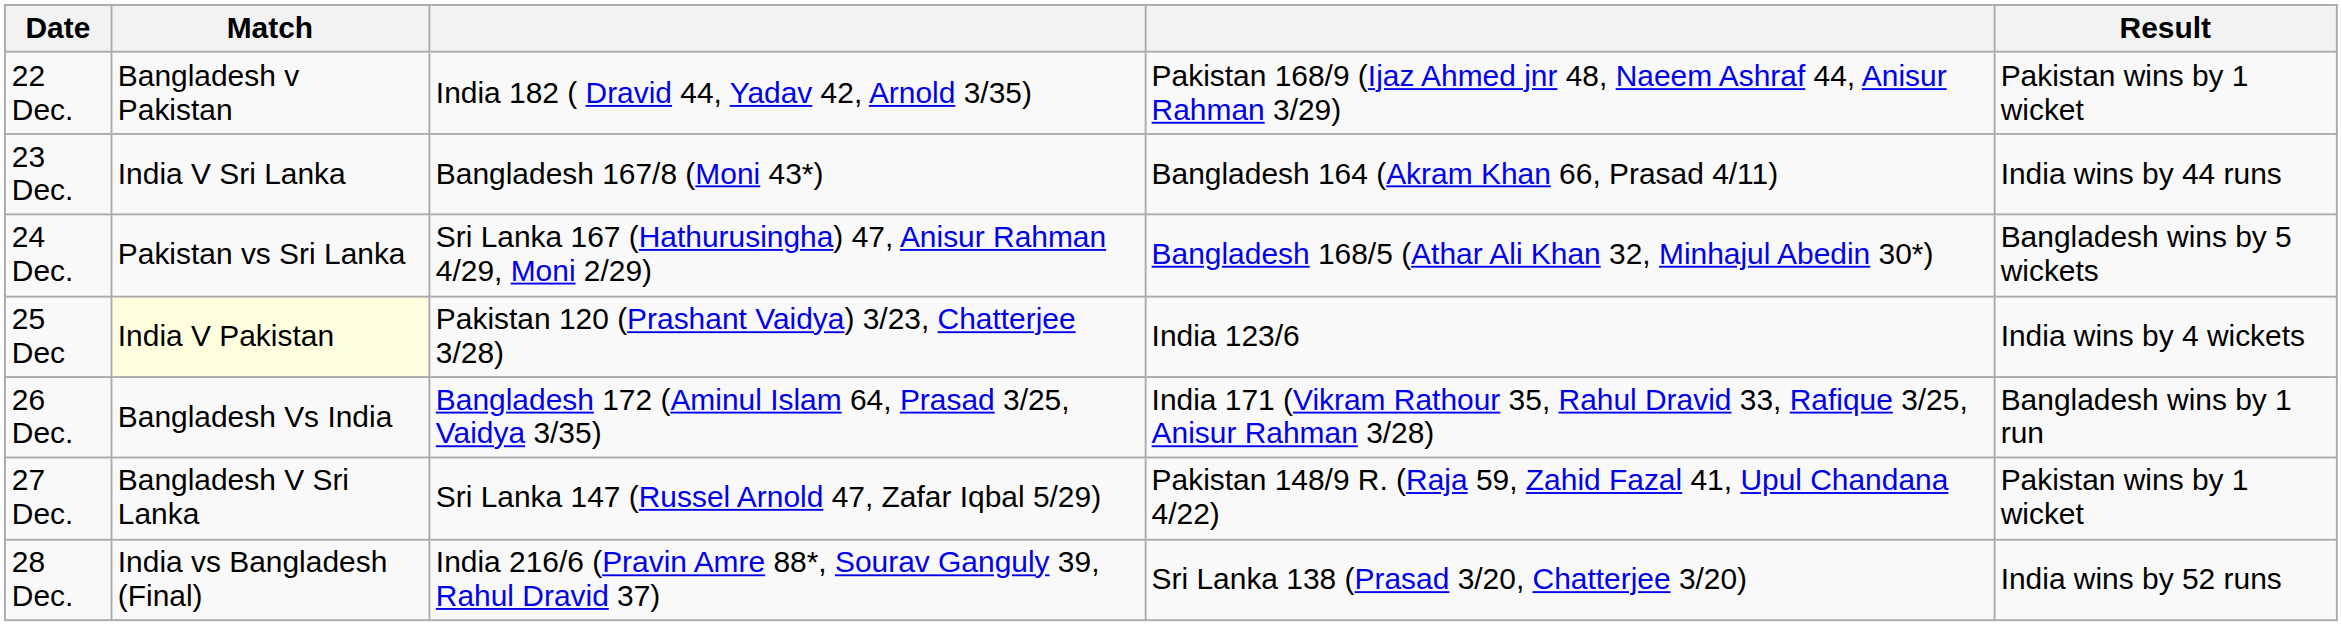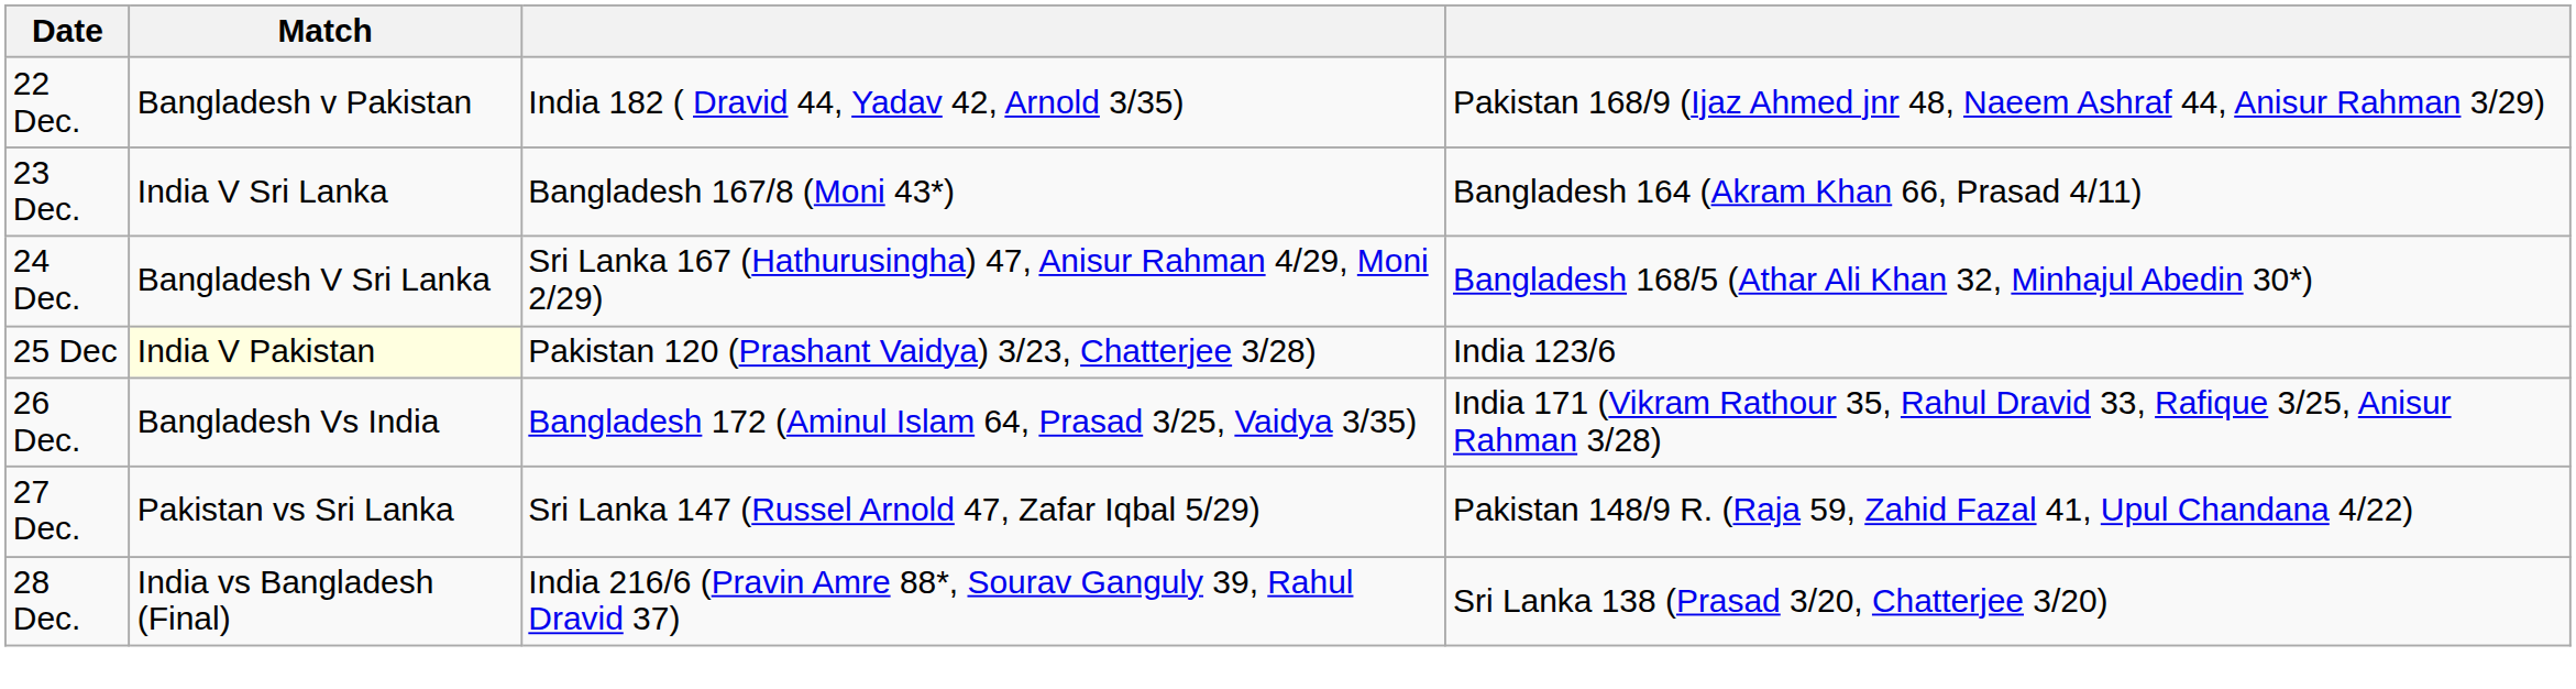 <table class="wikitable">
 <tr style="background:#efefef;">
 <th>Date</th>
 <th>Match</th>
 <th></th>
 <th></th>
-<th>Result</th>
 </tr>
 <tr>
 <td>22 Dec.</td>
 <td>Bangladesh v Pakistan</td>
 <td>India 182 ( <a href='#'>Dravid</a> 44, <a href='#'>Yadav</a> 42, <a href='#'>Arnold</a> 3/35)</td>
 <td>Pakistan 168/9 (<a href='#'>Ijaz Ahmed jnr</a> 48, <a href='#'>Naeem Ashraf</a> 44, <a href='#'>Anisur Rahman</a> 3/29)</td>
-<td>Pakistan wins by 1 wicket</td>
 </tr>
 <tr>
 <td>23 Dec.</td>
 <td>India V Sri Lanka</td>
 <td>Bangladesh 167/8 (<a href='#'>Moni</a> 43*)</td>
 <td>Bangladesh 164 (<a href='#'>Akram Khan</a> 66, Prasad 4/11)</td>
-<td>India wins by 44 runs</td>
 </tr>
 <tr>
 <td>24 Dec.</td>
-<td>Pakistan vs Sri Lanka</td>
+<td>Bangladesh V Sri Lanka</td>
 <td>Sri Lanka 167 (<a href='#'>Hathurusingha</a>) 47, <a href='#'>Anisur Rahman</a> 4/29, <a href='#'>Moni</a> 2/29)</td>
 <td><a href='#'>Bangladesh</a> 168/5 (<a href='#'>Athar Ali Khan</a> 32, <a href='#'>Minhajul Abedin</a> 30*)</td>
-<td>Bangladesh wins by 5 wickets</td>
 </tr>
 <tr>
 <td>25 Dec</td>
 <td style="background: lightyellow;">India V Pakistan</td>
 <td>Pakistan 120 (<a href='#'>Prashant Vaidya</a>) 3/23, <a href='#'>Chatterjee</a> 3/28)</td>
 <td>India 123/6</td>
-<td>India wins by 4 wickets</td>
 </tr>
 <tr>
 <td>26 Dec.</td>
 <td>Bangladesh Vs India</td>
 <td><a href='#'>Bangladesh</a> 172 (<a href='#'>Aminul Islam</a> 64, <a href='#'>Prasad</a> 3/25, <a href='#'>Vaidya</a> 3/35)</td>
 <td>India 171 (<a href='#'>Vikram Rathour</a> 35, <a href='#'>Rahul Dravid</a> 33, <a href='#'>Rafique</a> 3/25, <a href='#'>Anisur Rahman</a> 3/28)</td>
-<td>Bangladesh wins by 1 run</td>
 </tr>
 <tr>
 <td>27 Dec.</td>
-<td>Bangladesh V Sri Lanka</td>
+<td>Pakistan vs Sri Lanka</td>
 <td>Sri Lanka 147 (<a href='#'>Russel Arnold</a> 47, Zafar Iqbal 5/29)</td>
 <td>Pakistan 148/9 R. (<a href='#'>Raja</a> 59, <a href='#'>Zahid Fazal</a> 41, <a href='#'>Upul Chandana</a> 4/22)</td>
-<td>Pakistan wins by 1 wicket</td>
 </tr>
 <tr>
 <td>28 Dec.</td>
 <td>India vs Bangladesh (Final)</td>
 <td>India 216/6 (<a href='#'>Pravin Amre</a> 88*, <a href='#'>Sourav Ganguly</a> 39, <a href='#'>Rahul Dravid</a> 37)</td>
 <td>Sri Lanka 138 (<a href='#'>Prasad</a> 3/20, <a href='#'>Chatterjee</a> 3/20)</td>
-<td>India wins by 52 runs</td>
 </tr>
 </table>
